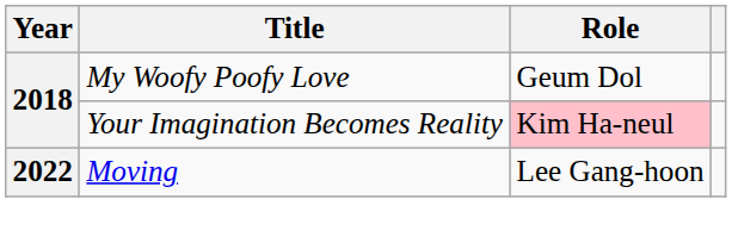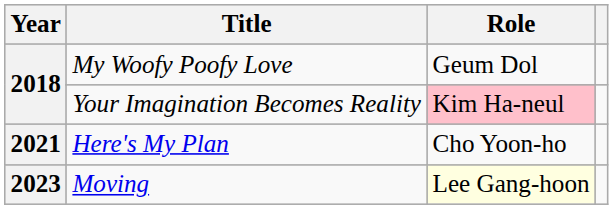 <table class="wikitable plainrowheaders">
 <tr>
 <th scope="col">Year</th>
 <th scope="col">Title</th>
 <th scope="col">Role</th>
 <th scope="col" class="unsortable"></th>
 </tr>
 <tr>
 <th scope="row" rowspan="2">2018</th>
 <td><em>My Woofy Poofy Love</em></td>
 <td>Geum Dol</td>
 <td></td>
 </tr>
 <tr>
 <td><em>Your Imagination Becomes Reality</em></td>
 <td style="background: pink;">Kim Ha-neul</td>
 <td style="text-align:center"></td>
 </tr>
 <tr>
-<th scope="row">2022</th>
+<th scope="row">2021</th>
+<td><em><a href='#'>Here's My Plan</a></em></td>
+<td>Cho Yoon-ho</td>
+<td></td>
+</tr>
+<tr>
+<th scope="row">2023</th>
 <td><em><a href='#'>Moving</a></em></td>
-<td>Lee Gang-hoon</td>
+<td style="background: lightyellow;">Lee Gang-hoon</td>
 <td></td>
 </tr>
 </table>
